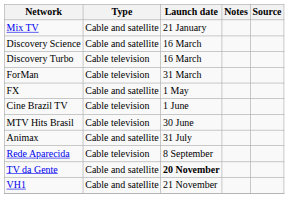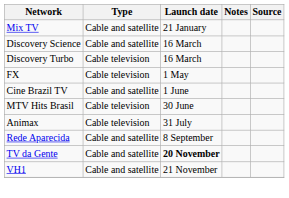 <table class="wikitable sortable">
 <tr>
 <th>Network</th>
 <th>Type</th>
 <th>Launch date</th>
 <th>Notes</th>
 <th>Source</th>
 </tr>
 <tr>
 <td><a href='#'>Mix TV</a></td>
 <td>Cable and satellite</td>
 <td>21 January</td>
 <td></td>
 <td></td>
 </tr>
 <tr>
 <td>Discovery Science</td>
 <td>Cable and satellite</td>
 <td>16 March</td>
 <td></td>
 <td></td>
 </tr>
 <tr>
 <td>Discovery Turbo</td>
 <td>Cable television</td>
 <td>16 March</td>
 <td></td>
 <td></td>
 </tr>
 <tr>
-<td>ForMan</td>
+<td>FX</td>
 <td>Cable television</td>
-<td>31 March</td>
-<td></td>
-<td></td>
-</tr>
-<tr>
-<td>FX</td>
-<td>Cable and satellite</td>
 <td>1 May</td>
 <td></td>
 <td></td>
 </tr>
 <tr>
 <td>Cine Brazil TV</td>
-<td>Cable television</td>
+<td>Cable and satellite</td>
 <td>1 June</td>
 <td></td>
 <td></td>
 </tr>
 <tr>
 <td>MTV Hits Brasil</td>
 <td>Cable television</td>
 <td>30 June</td>
 <td></td>
 <td></td>
 </tr>
 <tr>
 <td>Animax</td>
-<td>Cable and satellite</td>
+<td>Cable television</td>
 <td>31 July</td>
 <td></td>
 <td></td>
 </tr>
 <tr>
 <td><a href='#'>Rede Aparecida</a></td>
-<td>Cable television</td>
+<td>Cable and satellite</td>
 <td>8 September</td>
 <td></td>
 <td></td>
 </tr>
 <tr>
 <td><a href='#'>TV da Gente</a></td>
 <td>Cable and satellite</td>
 <td><strong>20 November</strong></td>
 <td></td>
 <td></td>
 </tr>
 <tr>
 <td><a href='#'>VH1</a></td>
 <td>Cable and satellite</td>
 <td>21 November</td>
 <td></td>
 <td></td>
 </tr>
 <tr>
 </tr>
 </table>
